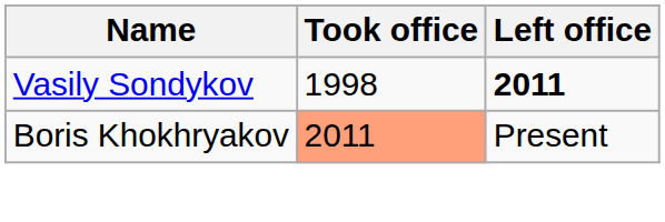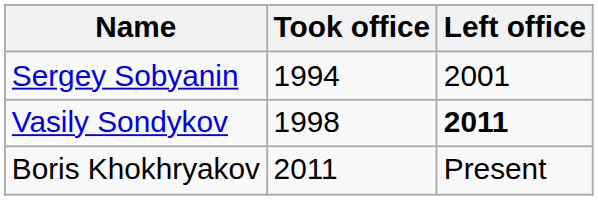 <table class="wikitable">
 <tr>
 <th>Name</th>
 <th>Took office</th>
 <th>Left office</th>
+</tr>
+<tr>
+<td><a href='#'>Sergey Sobyanin</a></td>
+<td>1994</td>
+<td>2001</td>
 </tr>
 <tr>
 <td><a href='#'>Vasily Sondykov</a></td>
 <td>1998</td>
 <td><strong>2011</strong></td>
 </tr>
 <tr>
 <td>Boris Khokhryakov</td>
-<td style="background: lightsalmon;">2011</td>
+<td>2011</td>
 <td>Present</td>
 </tr>
 </table>
